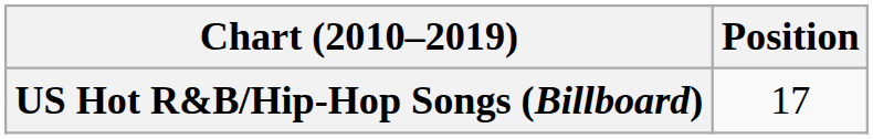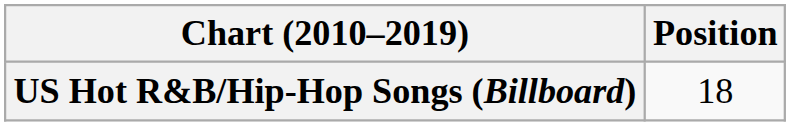 <table class="wikitable sortable plainrowheaders" style="text-align:center">
 <tr>
 <th align="center">Chart (2010–2019)</th>
 <th align="center">Position</th>
 </tr>
 <tr>
 <th scope="row">US Hot R&B/Hip-Hop Songs (<em>Billboard</em>)</th>
-<td style="text-align:center;">17</td>
+<td style="text-align:center;">18</td>
 </tr>
 </table>
